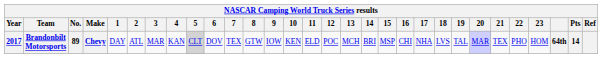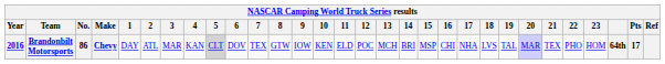 <table class="wikitable" style="text-align:center; font-size:75%">
 <tr>
 <th colspan=30><a href='#'>NASCAR Camping World Truck Series</a> results</th>
 </tr>
 <tr>
 <th>Year</th>
 <th>Team</th>
 <th>No.</th>
 <th>Make</th>
 <th>1</th>
 <th>2</th>
 <th>3</th>
 <th>4</th>
 <th>5</th>
 <th>6</th>
 <th>7</th>
 <th>8</th>
 <th>9</th>
 <th>10</th>
 <th>11</th>
 <th>12</th>
 <th>13</th>
 <th>14</th>
 <th>15</th>
 <th>16</th>
 <th>17</th>
 <th>18</th>
 <th>19</th>
 <th>20</th>
 <th>21</th>
 <th>22</th>
 <th>23</th>
 <th></th>
 <th>Pts</th>
 <th>Ref</th>
 </tr>
 <tr>
-<th><a href='#'>2017</a></th>
+<th><a href='#'>2016</a></th>
 <th><a href='#'>Brandonbilt Motorsports</a></th>
-<th>89</th>
+<th>86</th>
 <th><a href='#'>Chevy</a></th>
 <td><a href='#'>DAY</a></td>
 <td><a href='#'>ATL</a></td>
 <td><a href='#'>MAR</a></td>
 <td><a href='#'>KAN</a></td>
 <td style="background: lightgrey;"><a href='#'>CLT</a></td>
 <td><a href='#'>DOV</a></td>
 <td><a href='#'>TEX</a></td>
 <td><a href='#'>GTW</a></td>
 <td><a href='#'>IOW</a></td>
 <td><a href='#'>KEN</a></td>
 <td><a href='#'>ELD</a></td>
 <td><a href='#'>POC</a></td>
 <td><a href='#'>MCH</a></td>
 <td><a href='#'>BRI</a></td>
 <td><a href='#'>MSP</a></td>
 <td><a href='#'>CHI</a></td>
 <td><a href='#'>NHA</a></td>
 <td><a href='#'>LVS</a></td>
 <td><a href='#'>TAL</a></td>
 <td style="background:#CFCFFF;"><a href='#'>MAR</a><br></td>
 <td><a href='#'>TEX</a></td>
 <td><a href='#'>PHO</a></td>
 <td><a href='#'>HOM</a></td>
 <th>64th</th>
-<th>14</th>
+<th>17</th>
 <th></th>
 </tr>
 </table>
